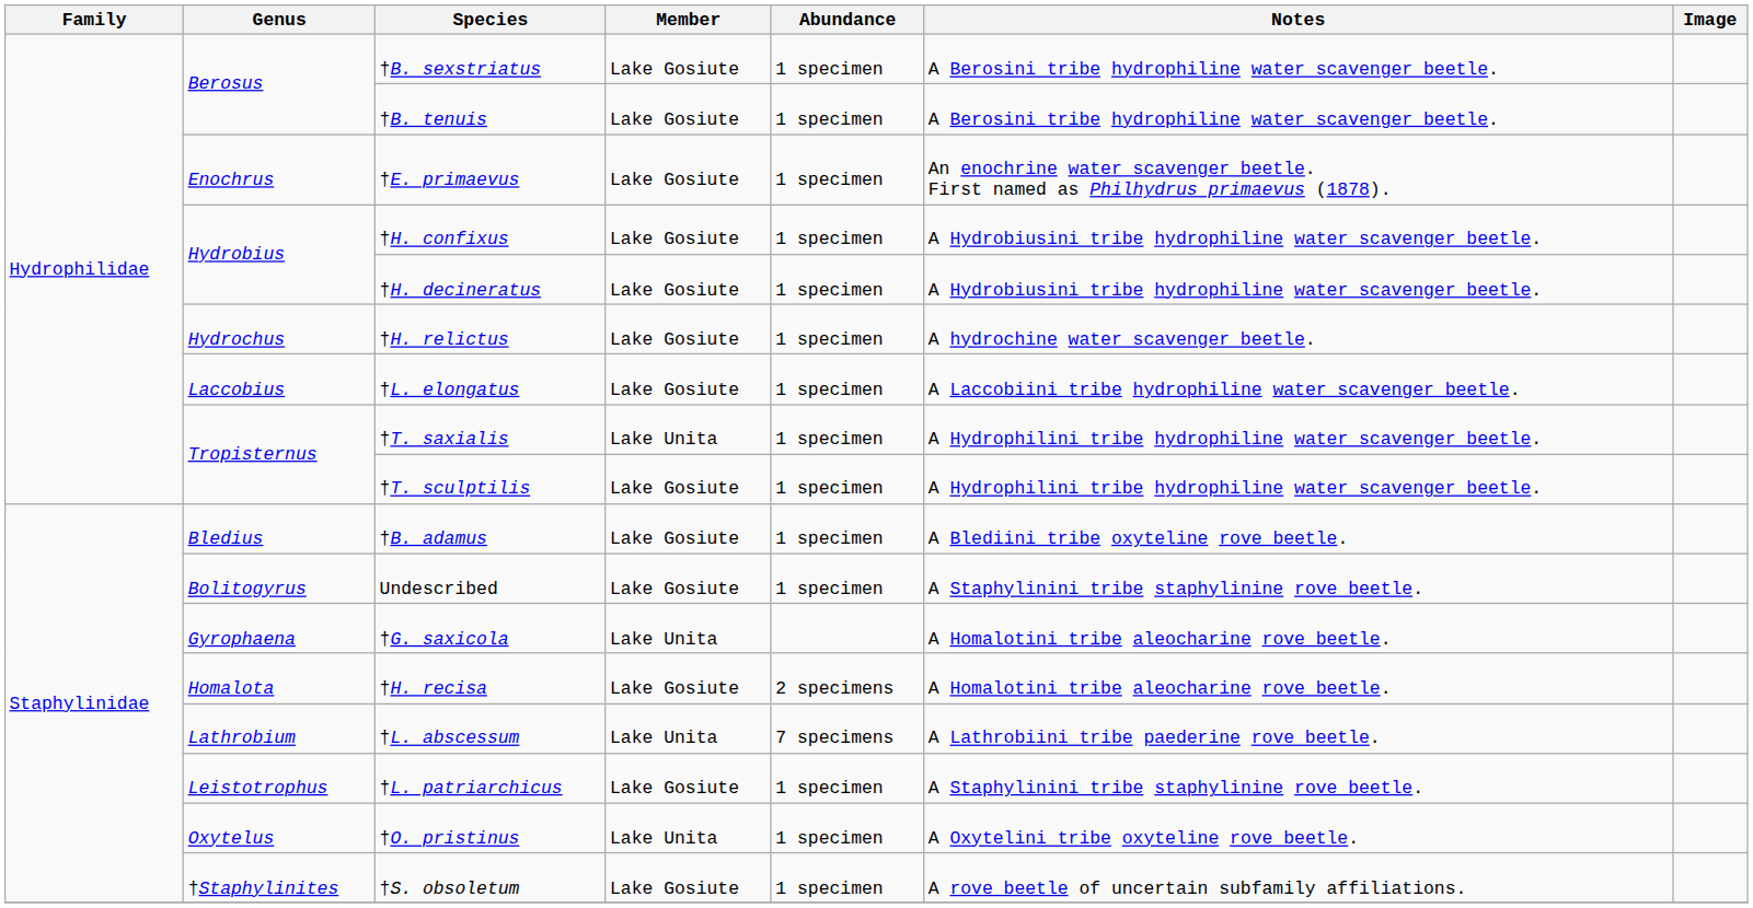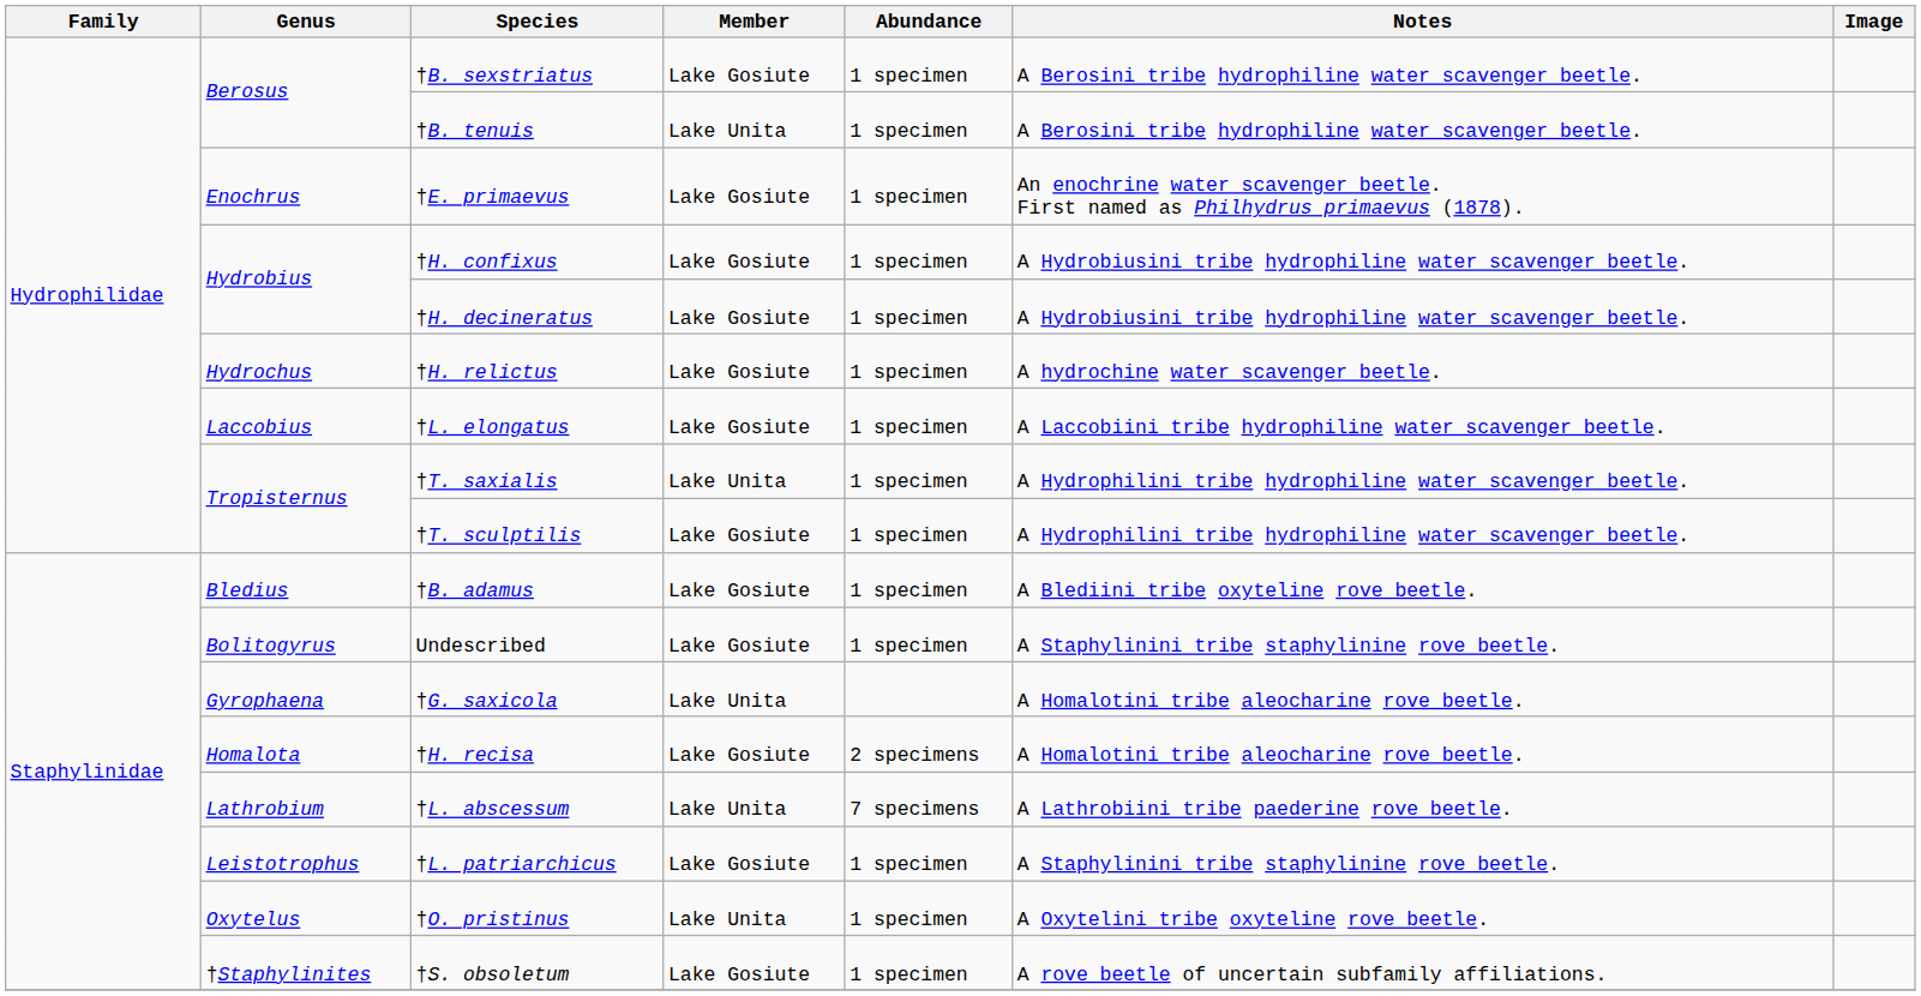 <table class="wikitable" style="margin:auto;width:100%;">
 <tr>
 <th>Family</th>
 <th>Genus</th>
 <th>Species</th>
 <th>Member</th>
 <th>Abundance</th>
 <th>Notes</th>
 <th>Image</th>
 </tr>
 <tr>
 <td rowspan=9><a href='#'>Hydrophilidae</a></td>
 <td rowspan=2><em><a href='#'>Berosus</a></em></td>
 <td><br>†<em><a href='#'>B. sexstriatus</a></em> </td>
 <td><br>Lake Gosiute</td>
 <td><br>1 specimen</td>
 <td><br>A <a href='#'>Berosini tribe</a> <a href='#'>hydrophiline</a> <a href='#'>water scavenger beetle</a>.</td>
 <td><br></td>
 </tr>
 <tr>
 <td><br>†<em><a href='#'>B. tenuis</a></em> </td>
-<td><br>Lake Gosiute</td>
+<td><br>Lake Unita</td>
 <td><br>1 specimen</td>
 <td><br>A <a href='#'>Berosini tribe</a> <a href='#'>hydrophiline</a> <a href='#'>water scavenger beetle</a>.</td>
 <td><br></td>
 </tr>
 <tr>
 <td><br><em><a href='#'>Enochrus</a></em></td>
 <td><br>†<em><a href='#'>E. primaevus</a></em> </td>
 <td><br>Lake Gosiute</td>
 <td><br>1 specimen</td>
 <td><br>An <a href='#'>enochrine</a> <a href='#'>water scavenger beetle</a>.<br>First named as <em><a href='#'>Philhydrus primaevus</a></em> (<a href='#'>1878</a>).</td>
 <td><br></td>
 </tr>
 <tr>
 <td rowspan=2><em><a href='#'>Hydrobius</a></em></td>
 <td><br>†<em><a href='#'>H. confixus</a></em> </td>
 <td><br>Lake Gosiute</td>
 <td><br>1 specimen</td>
 <td><br>A <a href='#'>Hydrobiusini tribe</a> <a href='#'>hydrophiline</a> <a href='#'>water scavenger beetle</a>.</td>
 <td><br></td>
 </tr>
 <tr>
 <td><br>†<em><a href='#'>H. decineratus</a></em> </td>
 <td><br>Lake Gosiute</td>
 <td><br>1 specimen</td>
 <td><br>A <a href='#'>Hydrobiusini tribe</a> <a href='#'>hydrophiline</a> <a href='#'>water scavenger beetle</a>.</td>
 <td><br></td>
 </tr>
 <tr>
 <td><br><em><a href='#'>Hydrochus</a></em></td>
 <td><br>†<em><a href='#'>H. relictus</a></em> </td>
 <td><br>Lake Gosiute</td>
 <td><br>1 specimen</td>
 <td><br>A <a href='#'>hydrochine</a> <a href='#'>water scavenger beetle</a>.</td>
 <td><br></td>
 </tr>
 <tr>
 <td><br><em><a href='#'>Laccobius</a></em></td>
 <td><br>†<em><a href='#'>L. elongatus</a></em> </td>
 <td><br>Lake Gosiute</td>
 <td><br>1 specimen</td>
 <td><br>A <a href='#'>Laccobiini tribe</a> <a href='#'>hydrophiline</a> <a href='#'>water scavenger beetle</a>.</td>
 <td><br></td>
 </tr>
 <tr>
 <td rowspan=2><em><a href='#'>Tropisternus</a></em></td>
 <td><br>†<em><a href='#'>T. saxialis</a></em> </td>
 <td><br>Lake Unita</td>
 <td><br>1 specimen</td>
 <td><br>A <a href='#'>Hydrophilini tribe</a> <a href='#'>hydrophiline</a> <a href='#'>water scavenger beetle</a>.</td>
 <td><br></td>
 </tr>
 <tr>
 <td><br>†<em><a href='#'>T. sculptilis</a></em> </td>
 <td><br>Lake Gosiute</td>
 <td><br>1 specimen</td>
 <td><br>A <a href='#'>Hydrophilini tribe</a> <a href='#'>hydrophiline</a> <a href='#'>water scavenger beetle</a>.</td>
 <td><br></td>
 </tr>
 <tr>
 <td rowspan=8><a href='#'>Staphylinidae</a></td>
 <td><br><em><a href='#'>Bledius</a></em></td>
 <td><br>†<em><a href='#'>B. adamus</a></em> </td>
 <td><br>Lake Gosiute</td>
 <td><br>1 specimen</td>
 <td><br>A <a href='#'>Blediini tribe</a> <a href='#'>oxyteline</a> <a href='#'>rove beetle</a>.</td>
 <td><br></td>
 </tr>
 <tr>
 <td><br><em><a href='#'>Bolitogyrus</a></em></td>
 <td><br>Undescribed</td>
 <td><br>Lake Gosiute</td>
 <td><br>1 specimen</td>
 <td><br>A <a href='#'>Staphylinini tribe</a> <a href='#'>staphylinine</a> <a href='#'>rove beetle</a>.</td>
 <td></td>
 </tr>
 <tr>
 <td><br><em><a href='#'>Gyrophaena</a></em></td>
 <td><br>†<em><a href='#'>G. saxicola</a></em> </td>
 <td><br>Lake Unita</td>
 <td></td>
 <td><br>A <a href='#'>Homalotini tribe</a> <a href='#'>aleocharine</a> <a href='#'>rove beetle</a>.</td>
 <td><br></td>
 </tr>
 <tr>
 <td><br><em><a href='#'>Homalota</a></em></td>
 <td><br>†<em><a href='#'>H. recisa</a></em> </td>
 <td><br>Lake Gosiute</td>
 <td><br>2 specimens</td>
 <td><br>A <a href='#'>Homalotini tribe</a> <a href='#'>aleocharine</a> <a href='#'>rove beetle</a>.</td>
 <td><br></td>
 </tr>
 <tr>
 <td><br><em><a href='#'>Lathrobium</a></em></td>
 <td><br>†<em><a href='#'>L. abscessum</a></em> </td>
 <td><br>Lake Unita</td>
 <td><br>7 specimens</td>
 <td><br>A <a href='#'>Lathrobiini tribe</a> <a href='#'>paederine</a> <a href='#'>rove beetle</a>.</td>
 <td><br></td>
 </tr>
 <tr>
 <td><br><em><a href='#'>Leistotrophus</a></em></td>
 <td><br>†<em><a href='#'>L. patriarchicus</a></em> </td>
 <td><br>Lake Gosiute</td>
 <td><br>1 specimen</td>
 <td><br>A <a href='#'>Staphylinini tribe</a> <a href='#'>staphylinine</a> <a href='#'>rove beetle</a>.</td>
 <td><br></td>
 </tr>
 <tr>
 <td><br><em><a href='#'>Oxytelus</a></em></td>
 <td><br>†<em><a href='#'>O. pristinus</a></em> </td>
 <td><br>Lake Unita</td>
 <td><br>1 specimen</td>
 <td><br>A <a href='#'>Oxytelini tribe</a> <a href='#'>oxyteline</a> <a href='#'>rove beetle</a>.</td>
 <td><br></td>
 </tr>
 <tr>
 <td><br>†<em><a href='#'>Staphylinites</a></em></td>
 <td><br>†<em>S. obsoletum</em> </td>
 <td><br>Lake Gosiute</td>
 <td><br>1 specimen</td>
 <td><br>A <a href='#'>rove beetle</a> of uncertain subfamily affiliations.</td>
 <td><br></td>
 </tr>
 <tr>
 </tr>
 </table>
